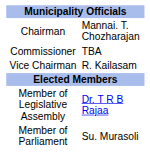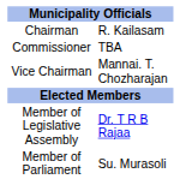 <table class="toccolours" style="clear:right; float:right; background:#fff; margin:0 0 0.5em 1em; width:220px">
 <tr>
 <th style="background:#a8bdec; text-align:center;" colspan="2"><strong>Municipality Officials</strong></th>
 </tr>
 <tr>
 <td style="text-align:center;">Chairman</td>
-<td>Mannai. T. Chozharajan </td>
+<td>R. Kailasam</td>
 </tr>
 <tr>
 <td style="text-align:center;">Commissioner</td>
 <td>TBA</td>
 </tr>
 <tr>
 <td style="text-align:center;">Vice Chairman</td>
-<td>R. Kailasam</td>
+<td>Mannai. T. Chozharajan </td>
 </tr>
 <tr>
 <th style="background:#a8bdec; text-align:center;" colspan="2"><strong>Elected Members</strong></th>
 </tr>
 <tr>
 <td style="text-align:center;">Member of Legislative Assembly</td>
 <td><a href='#'>Dr. T R B Rajaa</a></td>
 </tr>
 <tr>
 <td style="text-align:center;">Member of Parliament</td>
 <td>Su. Murasoli</td>
 </tr>
 </table>
